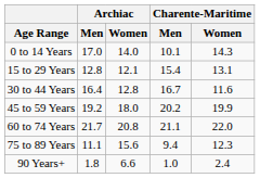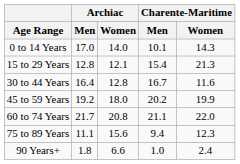 <table class="wikitable" style="text-align:center;">
 <tr>
 <th></th>
 <th colspan=2><strong>Archiac</strong></th>
 <th colspan=2><strong>Charente-Maritime</strong></th>
 </tr>
 <tr>
 <th><strong>Age Range</strong></th>
 <th><strong>Men</strong></th>
 <th><strong>Women</strong></th>
 <th><strong>Men</strong></th>
 <th><strong>Women</strong></th>
 </tr>
 <tr>
 <td>0 to 14 Years</td>
 <td>17.0</td>
 <td>14.0</td>
 <td>10.1</td>
 <td>14.3</td>
 </tr>
 <tr>
 <td>15 to 29 Years</td>
 <td>12.8</td>
 <td>12.1</td>
 <td>15.4</td>
-<td>13.1</td>
+<td>21.3</td>
 </tr>
 <tr>
 <td>30 to 44 Years</td>
 <td>16.4</td>
 <td>12.8</td>
 <td>16.7</td>
 <td>11.6</td>
 </tr>
 <tr>
 <td>45 to 59 Years</td>
 <td>19.2</td>
 <td>18.0</td>
 <td>20.2</td>
 <td>19.9</td>
 </tr>
 <tr>
 <td>60 to 74 Years</td>
 <td>21.7</td>
 <td>20.8</td>
 <td>21.1</td>
 <td>22.0</td>
 </tr>
 <tr>
 <td>75 to 89 Years</td>
 <td>11.1</td>
 <td>15.6</td>
 <td>9.4</td>
 <td>12.3</td>
 </tr>
 <tr>
 <td>90 Years+</td>
 <td>1.8</td>
 <td>6.6</td>
 <td>1.0</td>
 <td>2.4</td>
 </tr>
 </table>
